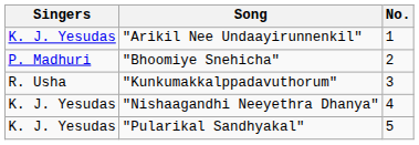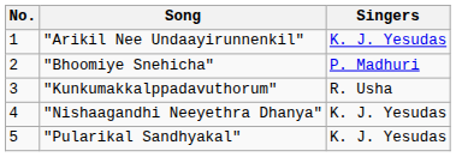 <table class="wikitable" style="font-size:95%;">
 <tr>
+<th>No.</th>
+<th>Song</th>
 <th>Singers</th>
-<th>Song</th>
-<th>No.</th>
 </tr>
 <tr>
+<td>1</td>
+<td>"Arikil Nee Undaayirunnenkil"</td>
 <td><a href='#'>K. J. Yesudas</a></td>
-<td>"Arikil Nee Undaayirunnenkil"</td>
-<td>1</td>
 </tr>
 <tr>
+<td>2</td>
+<td>"Bhoomiye Snehicha"</td>
 <td><a href='#'>P. Madhuri</a></td>
-<td>"Bhoomiye Snehicha"</td>
-<td>2</td>
 </tr>
 <tr>
+<td>3</td>
+<td>"Kunkumakkalppadavuthorum"</td>
 <td>R. Usha</td>
-<td>"Kunkumakkalppadavuthorum"</td>
-<td>3</td>
 </tr>
 <tr>
+<td>4</td>
+<td>"Nishaagandhi Neeyethra Dhanya"</td>
 <td>K. J. Yesudas</td>
-<td>"Nishaagandhi Neeyethra Dhanya"</td>
-<td>4</td>
 </tr>
 <tr>
+<td>5</td>
+<td>"Pularikal Sandhyakal"</td>
 <td>K. J. Yesudas</td>
-<td>"Pularikal Sandhyakal"</td>
-<td>5</td>
 </tr>
 </table>
